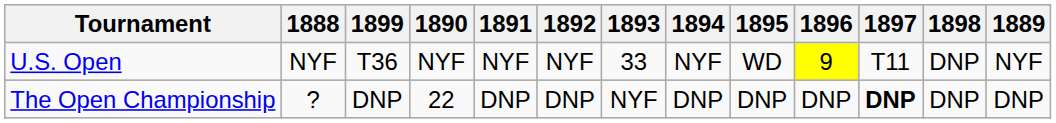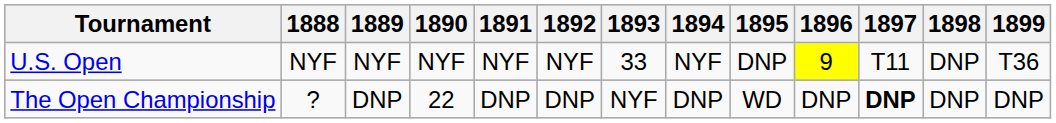 <table class="wikitable" style="font-size:95%;text-align:center;">
 <tr>
 <th>Tournament</th>
 <th>1888</th>
-<th>1899</th>
+<th>1889</th>
 <th>1890</th>
 <th>1891</th>
 <th>1892</th>
 <th>1893</th>
 <th>1894</th>
 <th>1895</th>
 <th>1896</th>
 <th>1897</th>
 <th>1898</th>
-<th>1889</th>
+<th>1899</th>
 </tr>
 <tr>
 <td align="left"><a href='#'>U.S. Open</a></td>
 <td>NYF</td>
-<td>T36</td>
+<td>NYF</td>
 <td>NYF</td>
 <td>NYF</td>
 <td>NYF</td>
 <td>33</td>
 <td>NYF</td>
-<td>WD</td>
+<td>DNP</td>
 <td style="background:yellow;">9</td>
 <td>T11</td>
 <td>DNP</td>
-<td>NYF</td>
+<td>T36</td>
 </tr>
 <tr>
 <td align="left"><a href='#'>The Open Championship</a></td>
 <td>?</td>
 <td>DNP</td>
 <td>22</td>
 <td>DNP</td>
 <td>DNP</td>
 <td>NYF</td>
 <td>DNP</td>
-<td>DNP</td>
+<td>WD</td>
 <td>DNP</td>
 <td><strong>DNP</strong></td>
 <td>DNP</td>
 <td>DNP</td>
 </tr>
 </table>
